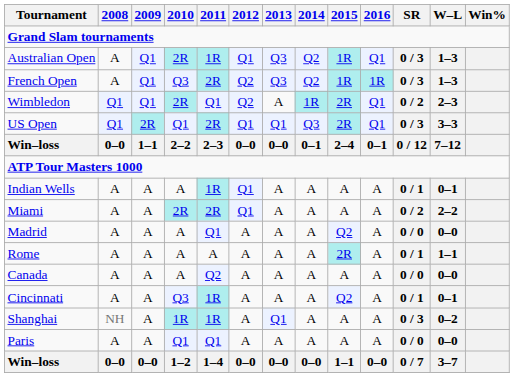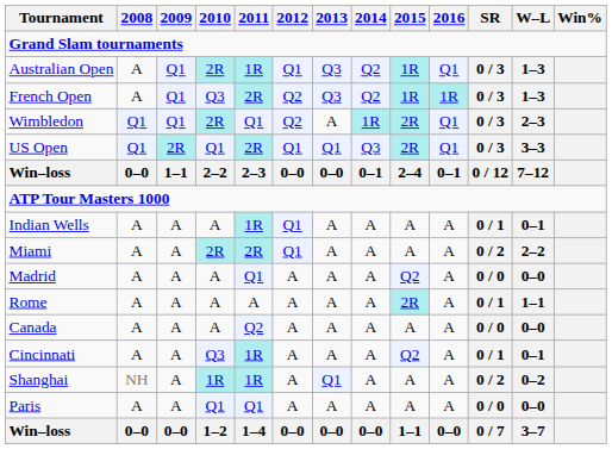 <table class=wikitable style=text-align:center;font-size:97%>
 <tr>
 <th>Tournament</th>
 <th><a href='#'>2008</a></th>
 <th><a href='#'>2009</a></th>
 <th><a href='#'>2010</a></th>
 <th><a href='#'>2011</a></th>
 <th><a href='#'>2012</a></th>
 <th><a href='#'>2013</a></th>
 <th><a href='#'>2014</a></th>
 <th><a href='#'>2015</a></th>
 <th><a href='#'>2016</a></th>
 <th>SR</th>
 <th>W–L</th>
 <th>Win%</th>
 </tr>
 <tr>
 <td colspan=25 style=text-align:left><a href='#'><strong>Grand Slam tournaments</strong></a></td>
 </tr>
 <tr>
 <td align=left><a href='#'>Australian Open</a></td>
 <td>A</td>
 <td bgcolor=ecf2ff><a href='#'>Q1</a></td>
 <td bgcolor=afeeee><a href='#'>2R</a></td>
 <td bgcolor=afeeee><a href='#'>1R</a></td>
 <td bgcolor=ecf2ff><a href='#'>Q1</a></td>
 <td bgcolor=ecf2ff><a href='#'>Q3</a></td>
 <td bgcolor=ecf2ff><a href='#'>Q2</a></td>
 <td bgcolor=afeeee><a href='#'>1R</a></td>
 <td bgcolor=ecf2ff><a href='#'>Q1</a></td>
 <th>0 / 3</th>
 <th>1–3</th>
 <th></th>
 </tr>
 <tr>
 <td align=left><a href='#'>French Open</a></td>
 <td>A</td>
 <td bgcolor=ecf2ff><a href='#'>Q1</a></td>
 <td bgcolor=ecf2ff><a href='#'>Q3</a></td>
 <td bgcolor=afeeee><a href='#'>2R</a></td>
 <td bgcolor=ecf2ff><a href='#'>Q2</a></td>
 <td bgcolor=ecf2ff><a href='#'>Q3</a></td>
 <td bgcolor=ecf2ff><a href='#'>Q2</a></td>
 <td bgcolor=afeeee><a href='#'>1R</a></td>
 <td bgcolor=afeeee><a href='#'>1R</a></td>
 <th>0 / 3</th>
 <th>1–3</th>
 <th></th>
 </tr>
 <tr>
 <td align=left><a href='#'>Wimbledon</a></td>
 <td bgcolor=ecf2ff><a href='#'>Q1</a></td>
 <td bgcolor=ecf2ff><a href='#'>Q1</a></td>
 <td bgcolor=afeeee><a href='#'>2R</a></td>
 <td bgcolor=ecf2ff><a href='#'>Q1</a></td>
 <td bgcolor=ecf2ff><a href='#'>Q2</a></td>
 <td>A</td>
 <td bgcolor=afeeee><a href='#'>1R</a></td>
 <td bgcolor=afeeee><a href='#'>2R</a></td>
 <td bgcolor=ecf2ff><a href='#'>Q1</a></td>
-<th>0 / 2</th>
+<th>0 / 3</th>
 <th>2–3</th>
 <th></th>
 </tr>
 <tr>
 <td align=left><a href='#'>US Open</a></td>
 <td bgcolor=ecf2ff><a href='#'>Q1</a></td>
 <td bgcolor=afeeee><a href='#'>2R</a></td>
 <td bgcolor=ecf2ff><a href='#'>Q1</a></td>
 <td bgcolor=afeeee><a href='#'>2R</a></td>
 <td bgcolor=ecf2ff><a href='#'>Q1</a></td>
 <td bgcolor=ecf2ff><a href='#'>Q1</a></td>
 <td bgcolor=ecf2ff><a href='#'>Q3</a></td>
 <td bgcolor=afeeee><a href='#'>2R</a></td>
 <td bgcolor=ecf2ff><a href='#'>Q1</a></td>
 <th>0 / 3</th>
 <th>3–3</th>
 <th></th>
 </tr>
 <tr>
 <th style=text-align:left><strong>Win–loss</strong></th>
 <th>0–0</th>
 <th>1–1</th>
 <th>2–2</th>
 <th>2–3</th>
 <th>0–0</th>
 <th>0–0</th>
 <th>0–1</th>
 <th>2–4</th>
 <th>0–1</th>
 <th>0 / 12</th>
 <th>7–12</th>
 <th></th>
 </tr>
 <tr>
 <td colspan=25 style=text-align:left><strong><a href='#'>ATP Tour Masters 1000</a></strong></td>
 </tr>
 <tr>
 <td align=left><a href='#'>Indian Wells</a></td>
 <td>A</td>
 <td>A</td>
 <td>A</td>
 <td bgcolor=afeeee><a href='#'>1R</a></td>
 <td bgcolor=ecf2ff><a href='#'>Q1</a></td>
 <td>A</td>
 <td>A</td>
 <td>A</td>
 <td>A</td>
 <th>0 / 1</th>
 <th>0–1</th>
 <th></th>
 </tr>
 <tr>
 <td align=left><a href='#'>Miami</a></td>
 <td>A</td>
 <td>A</td>
 <td bgcolor=afeeee><a href='#'>2R</a></td>
 <td bgcolor=afeeee><a href='#'>2R</a></td>
 <td bgcolor=ecf2ff><a href='#'>Q1</a></td>
 <td>A</td>
 <td>A</td>
 <td>A</td>
 <td>A</td>
 <th>0 / 2</th>
 <th>2–2</th>
 <th></th>
 </tr>
 <tr>
 <td align=left><a href='#'>Madrid</a></td>
 <td>A</td>
 <td>A</td>
 <td>A</td>
 <td bgcolor=ecf2ff><a href='#'>Q1</a></td>
 <td>A</td>
 <td>A</td>
 <td>A</td>
 <td bgcolor=ecf2ff><a href='#'>Q2</a></td>
 <td>A</td>
 <th>0 / 0</th>
 <th>0–0</th>
 <th></th>
 </tr>
 <tr>
 <td align=left><a href='#'>Rome</a></td>
 <td>A</td>
 <td>A</td>
 <td>A</td>
 <td>A</td>
 <td>A</td>
 <td>A</td>
 <td>A</td>
 <td bgcolor=afeeee><a href='#'>2R</a></td>
 <td>A</td>
 <th>0 / 1</th>
 <th>1–1</th>
 <th></th>
 </tr>
 <tr>
 <td align=left><a href='#'>Canada</a></td>
 <td>A</td>
 <td>A</td>
 <td>A</td>
 <td bgcolor=ecf2ff><a href='#'>Q2</a></td>
 <td>A</td>
 <td>A</td>
 <td>A</td>
 <td>A</td>
 <td>A</td>
 <th>0 / 0</th>
 <th>0–0</th>
 <th></th>
 </tr>
 <tr>
 <td align=left><a href='#'>Cincinnati</a></td>
 <td>A</td>
 <td>A</td>
 <td bgcolor=ecf2ff><a href='#'>Q3</a></td>
 <td bgcolor=afeeee><a href='#'>1R</a></td>
 <td>A</td>
 <td>A</td>
 <td>A</td>
 <td bgcolor=ecf2ff><a href='#'>Q2</a></td>
 <td>A</td>
 <th>0 / 1</th>
 <th>0–1</th>
 <th></th>
 </tr>
 <tr>
 <td align=left><a href='#'>Shanghai</a></td>
 <td colspan=1 style=color:#767676>NH</td>
 <td>A</td>
 <td bgcolor=afeeee><a href='#'>1R</a></td>
 <td bgcolor=afeeee><a href='#'>1R</a></td>
 <td>A</td>
 <td bgcolor=ecf2ff><a href='#'>Q1</a></td>
 <td>A</td>
 <td>A</td>
 <td>A</td>
-<th>0 / 3</th>
+<th>0 / 2</th>
 <th>0–2</th>
 <th></th>
 </tr>
 <tr>
 <td align=left><a href='#'>Paris</a></td>
 <td>A</td>
 <td>A</td>
 <td bgcolor=ecf2ff><a href='#'>Q1</a></td>
 <td bgcolor=ecf2ff><a href='#'>Q1</a></td>
 <td>A</td>
 <td>A</td>
 <td>A</td>
 <td>A</td>
 <td>A</td>
 <th>0 / 0</th>
 <th>0–0</th>
 <th></th>
 </tr>
 <tr>
 <th style=text-align:left><strong>Win–loss</strong></th>
 <th>0–0</th>
 <th>0–0</th>
 <th>1–2</th>
 <th>1–4</th>
 <th>0–0</th>
 <th>0–0</th>
 <th>0–0</th>
 <th>1–1</th>
 <th>0–0</th>
 <th>0 / 7</th>
 <th>3–7</th>
 <th></th>
 </tr>
 </table>
